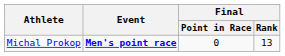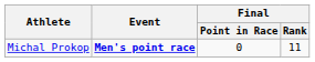 <table class="wikitable" style="font-size:90%;text-align:center">
 <tr>
 <th rowspan="2">Athlete</th>
 <th rowspan="2">Event</th>
 <th colspan="2">Final</th>
 </tr>
 <tr style="font-size:95%">
 <th>Point in Race</th>
 <th>Rank</th>
 </tr>
 <tr>
 <td align="left"><a href='#'>Michal Prokop</a></td>
 <td align="left"><strong><a href='#'>Men's point race</a></strong></td>
 <td>0</td>
-<td>13</td>
+<td>11</td>
 </tr>
 </table>
